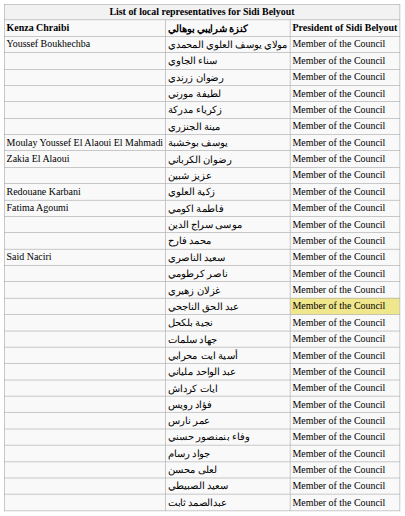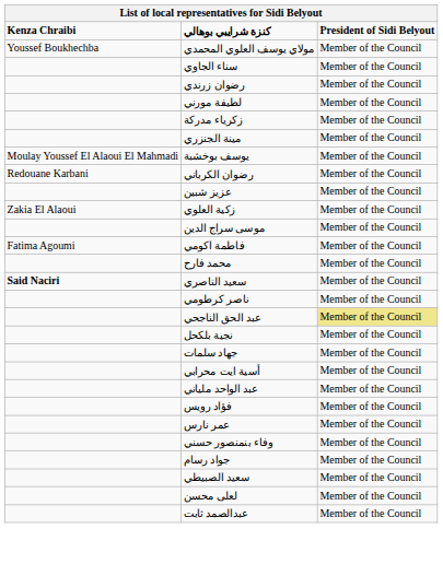 <table class="wikitable">
 <tr>
 <th colspan="3">List of local representatives for Sidi Belyout</th>
 </tr>
 <tr>
 <td><strong>Kenza Chraibi</strong></td>
 <td><strong>كنزة شرايبي بوهالي</strong></td>
 <td><strong>President of Sidi Belyout</strong></td>
 </tr>
 <tr>
 <td>Youssef Boukhechba</td>
 <td>مولاي يوسف العلوي المحمدي</td>
 <td>Member of the Council</td>
 </tr>
 <tr>
 <td></td>
 <td>سناء الجاوي</td>
 <td>Member of the Council</td>
 </tr>
 <tr>
 <td></td>
 <td>رضوان زرندي</td>
 <td>Member of the Council</td>
 </tr>
 <tr>
 <td></td>
 <td>لطيفة مورني</td>
 <td>Member of the Council</td>
 </tr>
 <tr>
 <td></td>
 <td>زكرياء مدركة</td>
 <td>Member of the Council</td>
 </tr>
 <tr>
 <td></td>
 <td>مينة الجنزري</td>
 <td>Member of the Council</td>
 </tr>
 <tr>
 <td>Moulay Youssef El Alaoui El Mahmadi</td>
 <td>يوسف بوخشبة</td>
 <td>Member of the Council</td>
 </tr>
 <tr>
-<td>Zakia El Alaoui</td>
+<td>Redouane Karbani</td>
 <td>رضوان الكرباني</td>
 <td>Member of the Council</td>
 </tr>
 <tr>
 <td></td>
 <td>عزيز شبين</td>
 <td>Member of the Council</td>
 </tr>
 <tr>
-<td>Redouane Karbani</td>
+<td>Zakia El Alaoui</td>
 <td>زكية العلوي</td>
+<td>Member of the Council</td>
+</tr>
+<tr>
+<td></td>
+<td>موسى سراج الدين</td>
 <td>Member of the Council</td>
 </tr>
 <tr>
 <td>Fatima Agoumi</td>
 <td>فاطمة اكومي</td>
 <td>Member of the Council</td>
 </tr>
 <tr>
 <td></td>
-<td>موسى سراج الدين</td>
-<td>Member of the Council</td>
-</tr>
-<tr>
-<td></td>
 <td>محمد فارح</td>
 <td>Member of the Council</td>
 </tr>
 <tr>
-<td>Said Naciri</td>
+<td><strong>Said Naciri</strong></td>
 <td>سعيد الناصري</td>
 <td>Member of the Council</td>
 </tr>
 <tr>
 <td></td>
 <td>ناصر كرطومي</td>
-<td>Member of the Council</td>
-</tr>
-<tr>
-<td></td>
-<td>غزلان زهيري</td>
 <td>Member of the Council</td>
 </tr>
 <tr>
 <td></td>
 <td>عبد الحق الناجحي</td>
 <td style="background: khaki;">Member of the Council</td>
 </tr>
 <tr>
 <td></td>
 <td>نجية بلكحل</td>
 <td>Member of the Council</td>
 </tr>
 <tr>
 <td></td>
 <td>جهاد سلمات</td>
 <td>Member of the Council</td>
 </tr>
 <tr>
 <td></td>
 <td>أسية ايت محرابي</td>
 <td>Member of the Council</td>
 </tr>
 <tr>
 <td></td>
 <td>عبد الواحد ملياني</td>
 <td>Member of the Council</td>
 </tr>
 <tr>
 <td></td>
-<td>ايات كرداش</td>
-<td>Member of the Council</td>
-</tr>
-<tr>
-<td></td>
 <td>فؤاد رويس</td>
 <td>Member of the Council</td>
 </tr>
 <tr>
 <td></td>
 <td>عمر نارس</td>
 <td>Member of the Council</td>
 </tr>
 <tr>
 <td></td>
 <td>وفاء بنمنصور حسني</td>
 <td>Member of the Council</td>
 </tr>
 <tr>
 <td></td>
 <td>جواد رسام</td>
 <td>Member of the Council</td>
 </tr>
 <tr>
 <td></td>
-<td>لعلى محسن</td>
+<td>سعيد الصبيطي</td>
 <td>Member of the Council</td>
 </tr>
 <tr>
 <td></td>
-<td>سعيد الصبيطي</td>
+<td>لعلى محسن</td>
 <td>Member of the Council</td>
 </tr>
 <tr>
 <td></td>
 <td>عبدالصمد ثابت</td>
 <td>Member of the Council</td>
 </tr>
 </table>
